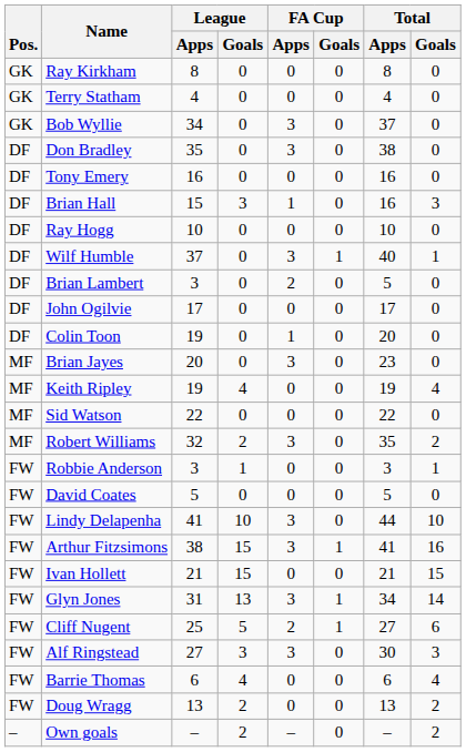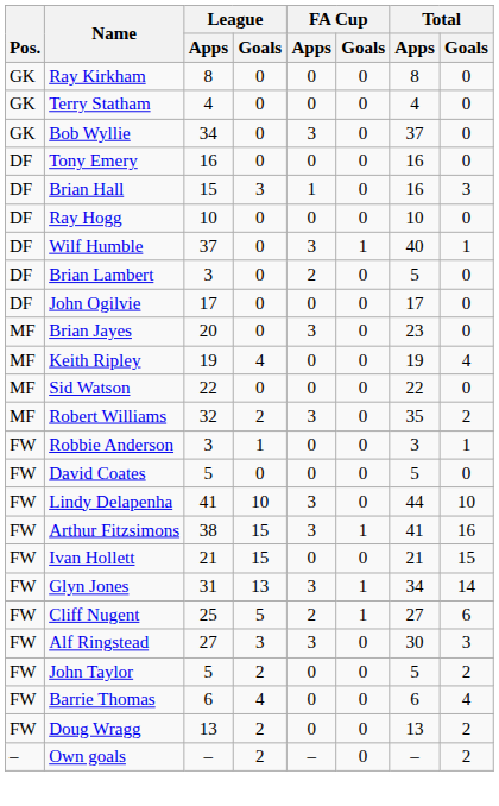 <table class="wikitable" style="text-align:center">
 <tr>
 <th rowspan="2" valign="bottom">Pos.</th>
 <th rowspan="2">Name</th>
 <th colspan="2" width="85">League</th>
 <th colspan="2" width="85">FA Cup</th>
 <th colspan="2" width="85">Total</th>
 </tr>
 <tr>
 <th>Apps</th>
 <th>Goals</th>
 <th>Apps</th>
 <th>Goals</th>
 <th>Apps</th>
 <th>Goals</th>
 </tr>
 <tr>
 <td align="left">GK</td>
 <td align="left"> <a href='#'>Ray Kirkham</a></td>
 <td>8</td>
 <td>0</td>
 <td>0</td>
 <td>0</td>
 <td>8</td>
 <td>0</td>
 </tr>
 <tr>
 <td align="left">GK</td>
 <td align="left"> <a href='#'>Terry Statham</a></td>
 <td>4</td>
 <td>0</td>
 <td>0</td>
 <td>0</td>
 <td>4</td>
 <td>0</td>
 </tr>
 <tr>
 <td align="left">GK</td>
 <td align="left"> <a href='#'>Bob Wyllie</a></td>
 <td>34</td>
 <td>0</td>
 <td>3</td>
 <td>0</td>
 <td>37</td>
-<td>0</td>
-</tr>
-<tr>
-<td align="left">DF</td>
-<td align="left"> <a href='#'>Don Bradley</a></td>
-<td>35</td>
-<td>0</td>
-<td>3</td>
-<td>0</td>
-<td>38</td>
 <td>0</td>
 </tr>
 <tr>
 <td align="left">DF</td>
 <td align="left"> <a href='#'>Tony Emery</a></td>
 <td>16</td>
 <td>0</td>
 <td>0</td>
 <td>0</td>
 <td>16</td>
 <td>0</td>
 </tr>
 <tr>
 <td align="left">DF</td>
 <td align="left"> <a href='#'>Brian Hall</a></td>
 <td>15</td>
 <td>3</td>
 <td>1</td>
 <td>0</td>
 <td>16</td>
 <td>3</td>
 </tr>
 <tr>
 <td align="left">DF</td>
 <td align="left"> <a href='#'>Ray Hogg</a></td>
 <td>10</td>
 <td>0</td>
 <td>0</td>
 <td>0</td>
 <td>10</td>
 <td>0</td>
 </tr>
 <tr>
 <td align="left">DF</td>
 <td align="left"> <a href='#'>Wilf Humble</a></td>
 <td>37</td>
 <td>0</td>
 <td>3</td>
 <td>1</td>
 <td>40</td>
 <td>1</td>
 </tr>
 <tr>
 <td align="left">DF</td>
 <td align="left"> <a href='#'>Brian Lambert</a></td>
 <td>3</td>
 <td>0</td>
 <td>2</td>
 <td>0</td>
 <td>5</td>
 <td>0</td>
 </tr>
 <tr>
 <td align="left">DF</td>
 <td align="left"> <a href='#'>John Ogilvie</a></td>
 <td>17</td>
 <td>0</td>
 <td>0</td>
 <td>0</td>
 <td>17</td>
-<td>0</td>
-</tr>
-<tr>
-<td align="left">DF</td>
-<td align="left"> <a href='#'>Colin Toon</a></td>
-<td>19</td>
-<td>0</td>
-<td>1</td>
-<td>0</td>
-<td>20</td>
 <td>0</td>
 </tr>
 <tr>
 <td align="left">MF</td>
 <td align="left"> <a href='#'>Brian Jayes</a></td>
 <td>20</td>
 <td>0</td>
 <td>3</td>
 <td>0</td>
 <td>23</td>
 <td>0</td>
 </tr>
 <tr>
 <td align="left">MF</td>
 <td align="left"> <a href='#'>Keith Ripley</a></td>
 <td>19</td>
 <td>4</td>
 <td>0</td>
 <td>0</td>
 <td>19</td>
 <td>4</td>
 </tr>
 <tr>
 <td align="left">MF</td>
 <td align="left"> <a href='#'>Sid Watson</a></td>
 <td>22</td>
 <td>0</td>
 <td>0</td>
 <td>0</td>
 <td>22</td>
 <td>0</td>
 </tr>
 <tr>
 <td align="left">MF</td>
 <td align="left"> <a href='#'>Robert Williams</a></td>
 <td>32</td>
 <td>2</td>
 <td>3</td>
 <td>0</td>
 <td>35</td>
 <td>2</td>
 </tr>
 <tr>
 <td align="left">FW</td>
 <td align="left"> <a href='#'>Robbie Anderson</a></td>
 <td>3</td>
 <td>1</td>
 <td>0</td>
 <td>0</td>
 <td>3</td>
 <td>1</td>
 </tr>
 <tr>
 <td align="left">FW</td>
 <td align="left"> <a href='#'>David Coates</a></td>
 <td>5</td>
 <td>0</td>
 <td>0</td>
 <td>0</td>
 <td>5</td>
 <td>0</td>
 </tr>
 <tr>
 <td align="left">FW</td>
 <td align="left"> <a href='#'>Lindy Delapenha</a></td>
 <td>41</td>
 <td>10</td>
 <td>3</td>
 <td>0</td>
 <td>44</td>
 <td>10</td>
 </tr>
 <tr>
 <td align="left">FW</td>
 <td align="left"> <a href='#'>Arthur Fitzsimons</a></td>
 <td>38</td>
 <td>15</td>
 <td>3</td>
 <td>1</td>
 <td>41</td>
 <td>16</td>
 </tr>
 <tr>
 <td align="left">FW</td>
 <td align="left"> <a href='#'>Ivan Hollett</a></td>
 <td>21</td>
 <td>15</td>
 <td>0</td>
 <td>0</td>
 <td>21</td>
 <td>15</td>
 </tr>
 <tr>
 <td align="left">FW</td>
 <td align="left"> <a href='#'>Glyn Jones</a></td>
 <td>31</td>
 <td>13</td>
 <td>3</td>
 <td>1</td>
 <td>34</td>
 <td>14</td>
 </tr>
 <tr>
 <td align="left">FW</td>
 <td align="left"> <a href='#'>Cliff Nugent</a></td>
 <td>25</td>
 <td>5</td>
 <td>2</td>
 <td>1</td>
 <td>27</td>
 <td>6</td>
 </tr>
 <tr>
 <td align="left">FW</td>
 <td align="left"> <a href='#'>Alf Ringstead</a></td>
 <td>27</td>
 <td>3</td>
 <td>3</td>
 <td>0</td>
 <td>30</td>
 <td>3</td>
 </tr>
 <tr>
 <td align="left">FW</td>
+<td align="left"> <a href='#'>John Taylor</a></td>
+<td>5</td>
+<td>2</td>
+<td>0</td>
+<td>0</td>
+<td>5</td>
+<td>2</td>
+</tr>
+<tr>
+<td align="left">FW</td>
 <td align="left"> <a href='#'>Barrie Thomas</a></td>
 <td>6</td>
 <td>4</td>
 <td>0</td>
 <td>0</td>
 <td>6</td>
 <td>4</td>
 </tr>
 <tr>
 <td align="left">FW</td>
 <td align="left"> <a href='#'>Doug Wragg</a></td>
 <td>13</td>
 <td>2</td>
 <td>0</td>
 <td>0</td>
 <td>13</td>
 <td>2</td>
 </tr>
 <tr>
 <td align="left">–</td>
 <td align="left"><a href='#'>Own goals</a></td>
 <td>–</td>
 <td>2</td>
 <td>–</td>
 <td>0</td>
 <td>–</td>
 <td>2</td>
 </tr>
 </table>
